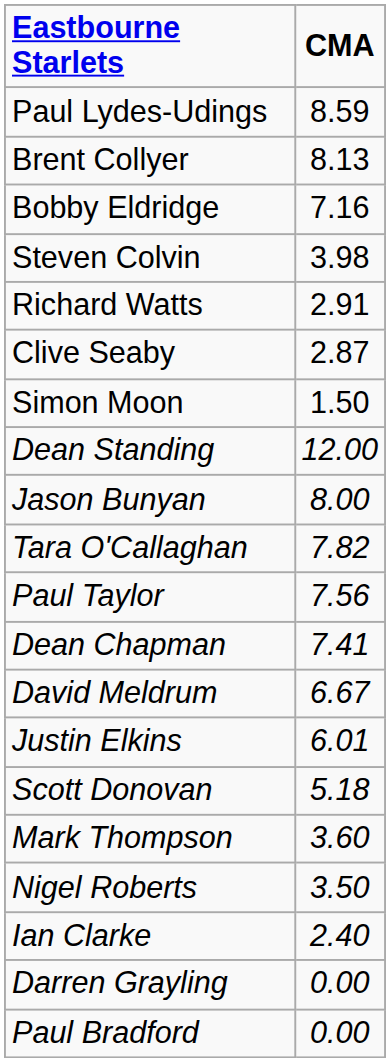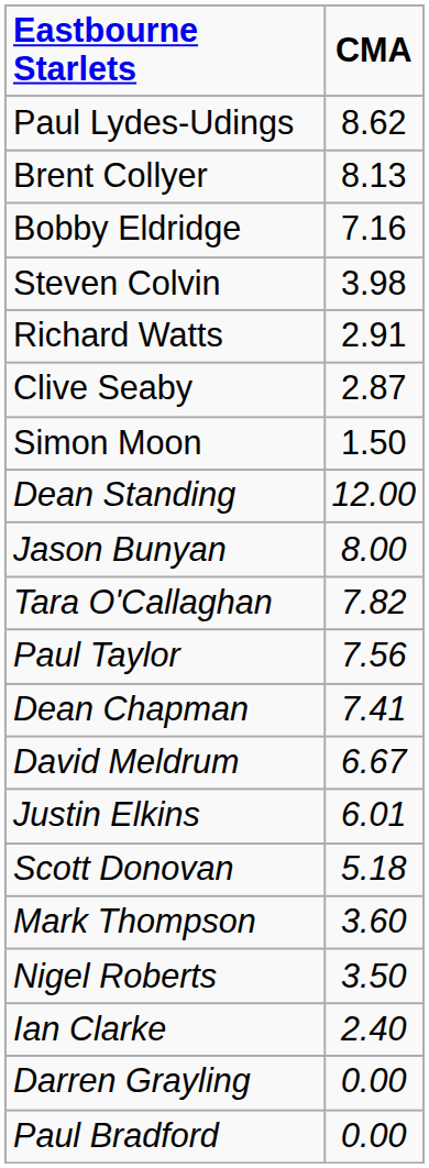 <table class=wikitable width="200">
 <tr>
 <td><strong><a href='#'>Eastbourne Starlets</a></strong></td>
 <td align="center"><strong>CMA</strong></td>
 </tr>
 <tr>
 <td>Paul Lydes-Udings</td>
-<td align="center">8.59</td>
+<td align="center">8.62</td>
 </tr>
 <tr>
 <td>Brent Collyer</td>
 <td align="center">8.13</td>
 </tr>
 <tr>
 <td>Bobby Eldridge</td>
 <td align="center">7.16</td>
 </tr>
 <tr>
 <td>Steven Colvin</td>
 <td align="center">3.98</td>
 </tr>
 <tr>
 <td>Richard Watts</td>
 <td align="center">2.91</td>
 </tr>
 <tr>
 <td>Clive Seaby</td>
 <td align="center">2.87</td>
 </tr>
 <tr>
 <td>Simon Moon</td>
 <td align="center">1.50</td>
 </tr>
 <tr>
 <td><em>Dean Standing</em></td>
 <td align="center"><em>12.00</em></td>
 </tr>
 <tr>
 <td><em>Jason Bunyan</em></td>
 <td align="center"><em>8.00</em></td>
 </tr>
 <tr>
 <td><em>Tara O'Callaghan</em></td>
 <td align="center"><em>7.82</em></td>
 </tr>
 <tr>
 <td><em>Paul Taylor</em></td>
 <td align="center"><em>7.56</em></td>
 </tr>
 <tr>
 <td><em>Dean Chapman</em></td>
 <td align="center"><em>7.41</em></td>
 </tr>
 <tr>
 <td><em>David Meldrum</em></td>
 <td align="center"><em>6.67</em></td>
 </tr>
 <tr>
 <td><em>Justin Elkins</em></td>
 <td align="center"><em>6.01</em></td>
 </tr>
 <tr>
 <td><em>Scott Donovan</em></td>
 <td align="center"><em>5.18</em></td>
 </tr>
 <tr>
 <td><em>Mark Thompson</em></td>
 <td align="center"><em>3.60</em></td>
 </tr>
 <tr>
 <td><em>Nigel Roberts</em></td>
 <td align="center"><em>3.50</em></td>
 </tr>
 <tr>
 <td><em>Ian Clarke</em></td>
 <td align="center"><em>2.40</em></td>
 </tr>
 <tr>
 <td><em>Darren Grayling</em></td>
 <td align="center"><em>0.00</em></td>
 </tr>
 <tr>
 <td><em>Paul Bradford</em></td>
 <td align="center"><em>0.00</em></td>
 </tr>
 </table>
